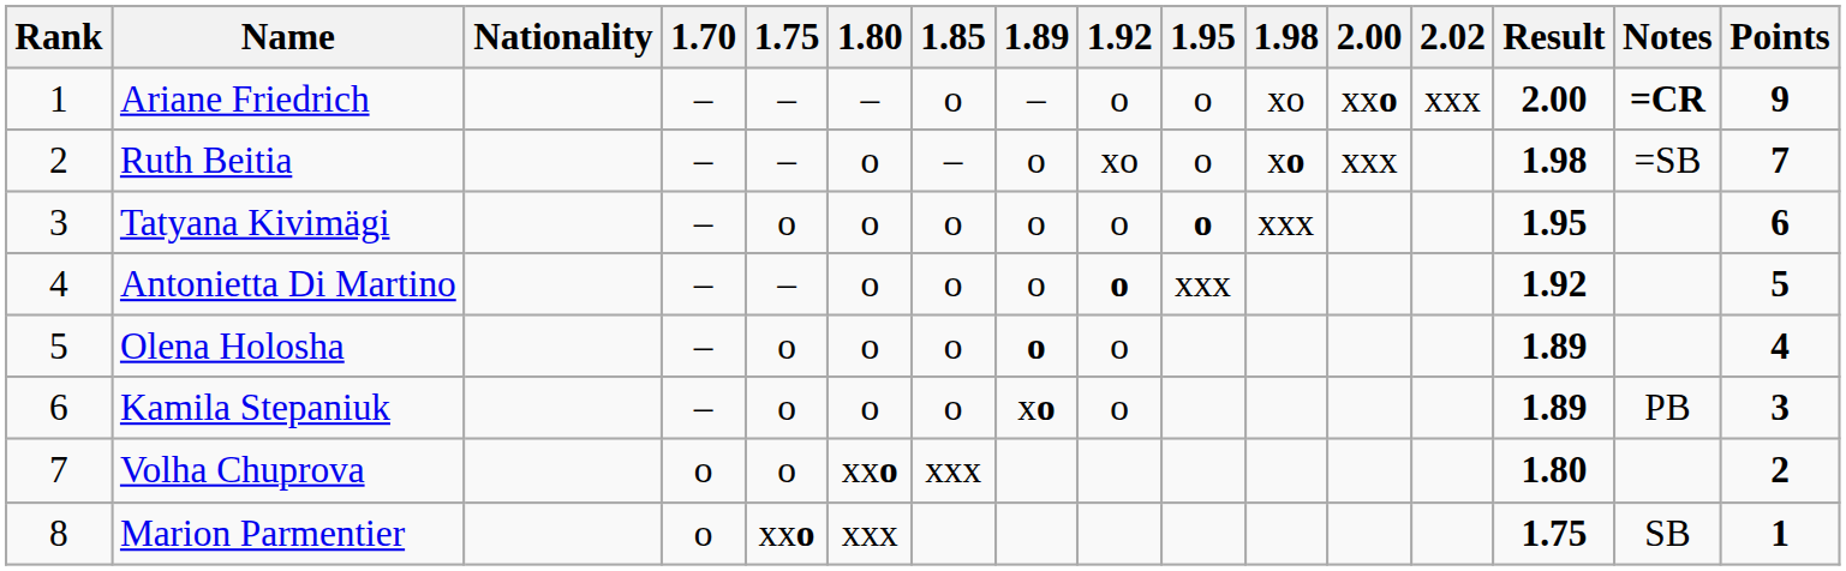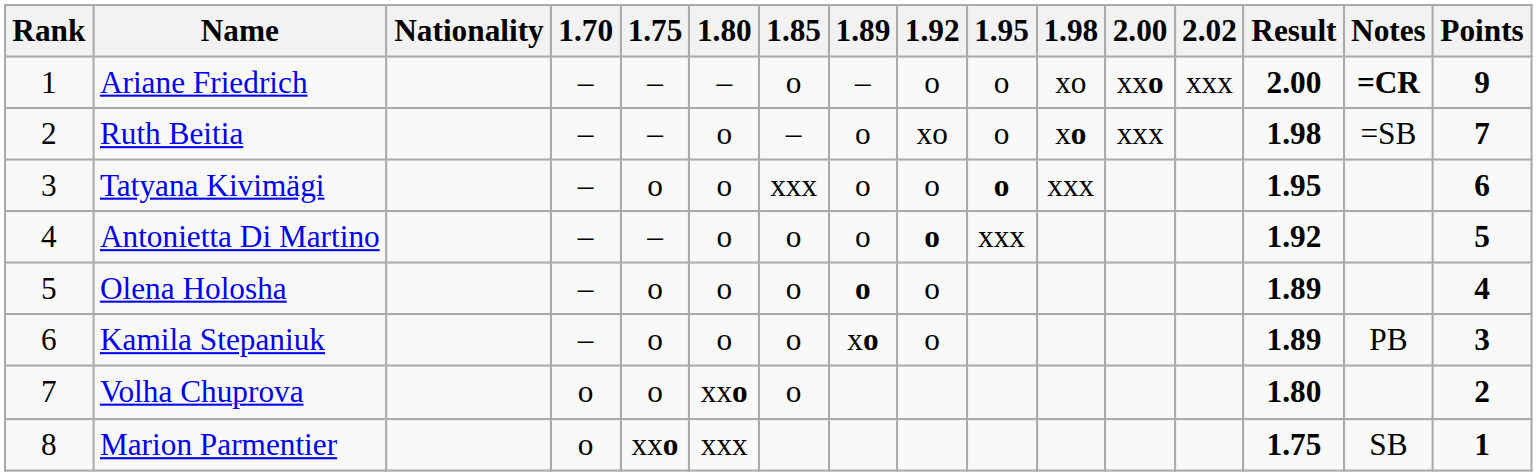 <table class="wikitable sortable" style="text-align:center;font-size:95%">
 <tr>
 <th>Rank</th>
 <th>Name</th>
 <th>Nationality</th>
 <th>1.70</th>
 <th>1.75</th>
 <th>1.80</th>
 <th>1.85</th>
 <th>1.89</th>
 <th>1.92</th>
 <th>1.95</th>
 <th>1.98</th>
 <th>2.00</th>
 <th>2.02</th>
 <th>Result</th>
 <th>Notes</th>
 <th>Points</th>
 </tr>
 <tr>
 <td>1</td>
 <td align=left><a href='#'>Ariane Friedrich</a></td>
 <td align=left></td>
 <td>–</td>
 <td>–</td>
 <td>–</td>
 <td>o</td>
 <td>–</td>
 <td>o</td>
 <td>o</td>
 <td>xo</td>
 <td>xx<strong>o</strong></td>
 <td>xxx</td>
 <td><strong>2.00</strong></td>
 <td><strong>=CR</strong></td>
 <td><strong>9</strong></td>
 </tr>
 <tr>
 <td>2</td>
 <td align=left><a href='#'>Ruth Beitia</a></td>
 <td align=left></td>
 <td>–</td>
 <td>–</td>
 <td>o</td>
 <td>–</td>
 <td>o</td>
 <td>xo</td>
 <td>o</td>
 <td>x<strong>o</strong></td>
 <td>xxx</td>
 <td></td>
 <td><strong>1.98</strong></td>
 <td>=SB</td>
 <td><strong>7</strong></td>
 </tr>
 <tr>
 <td>3</td>
 <td align=left><a href='#'>Tatyana Kivimägi</a></td>
 <td align=left></td>
 <td>–</td>
 <td>o</td>
 <td>o</td>
-<td>o</td>
+<td>xxx</td>
 <td>o</td>
 <td>o</td>
 <td><strong>o</strong></td>
 <td>xxx</td>
 <td></td>
 <td></td>
 <td><strong>1.95</strong></td>
 <td></td>
 <td><strong>6</strong></td>
 </tr>
 <tr>
 <td>4</td>
 <td align=left><a href='#'>Antonietta Di Martino</a></td>
 <td align=left></td>
 <td>–</td>
 <td>–</td>
 <td>o</td>
 <td>o</td>
 <td>o</td>
 <td><strong>o</strong></td>
 <td>xxx</td>
 <td></td>
 <td></td>
 <td></td>
 <td><strong>1.92</strong></td>
 <td></td>
 <td><strong>5</strong></td>
 </tr>
 <tr>
 <td>5</td>
 <td align=left><a href='#'>Olena Holosha</a></td>
 <td align=left></td>
 <td>–</td>
 <td>o</td>
 <td>o</td>
 <td>o</td>
 <td><strong>o</strong></td>
 <td>o</td>
 <td></td>
 <td></td>
 <td></td>
 <td></td>
 <td><strong>1.89</strong></td>
 <td></td>
 <td><strong>4</strong></td>
 </tr>
 <tr>
 <td>6</td>
 <td align=left><a href='#'>Kamila Stepaniuk</a></td>
 <td align=left></td>
 <td>–</td>
 <td>o</td>
 <td>o</td>
 <td>o</td>
 <td>x<strong>o</strong></td>
 <td>o</td>
 <td></td>
 <td></td>
 <td></td>
 <td></td>
 <td><strong>1.89</strong></td>
 <td>PB</td>
 <td><strong>3</strong></td>
 </tr>
 <tr>
 <td>7</td>
 <td align=left><a href='#'>Volha Chuprova</a></td>
 <td align=left></td>
 <td>o</td>
 <td>o</td>
 <td>xx<strong>o</strong></td>
-<td>xxx</td>
+<td>o</td>
 <td></td>
 <td></td>
 <td></td>
 <td></td>
 <td></td>
 <td></td>
 <td><strong>1.80</strong></td>
 <td></td>
 <td><strong>2</strong></td>
 </tr>
 <tr>
 <td>8</td>
 <td align=left><a href='#'>Marion Parmentier</a></td>
 <td align=left></td>
 <td>o</td>
 <td>xx<strong>o</strong></td>
 <td>xxx</td>
 <td></td>
 <td></td>
 <td></td>
 <td></td>
 <td></td>
 <td></td>
 <td></td>
 <td><strong>1.75</strong></td>
 <td>SB</td>
 <td><strong>1</strong></td>
 </tr>
 </table>
